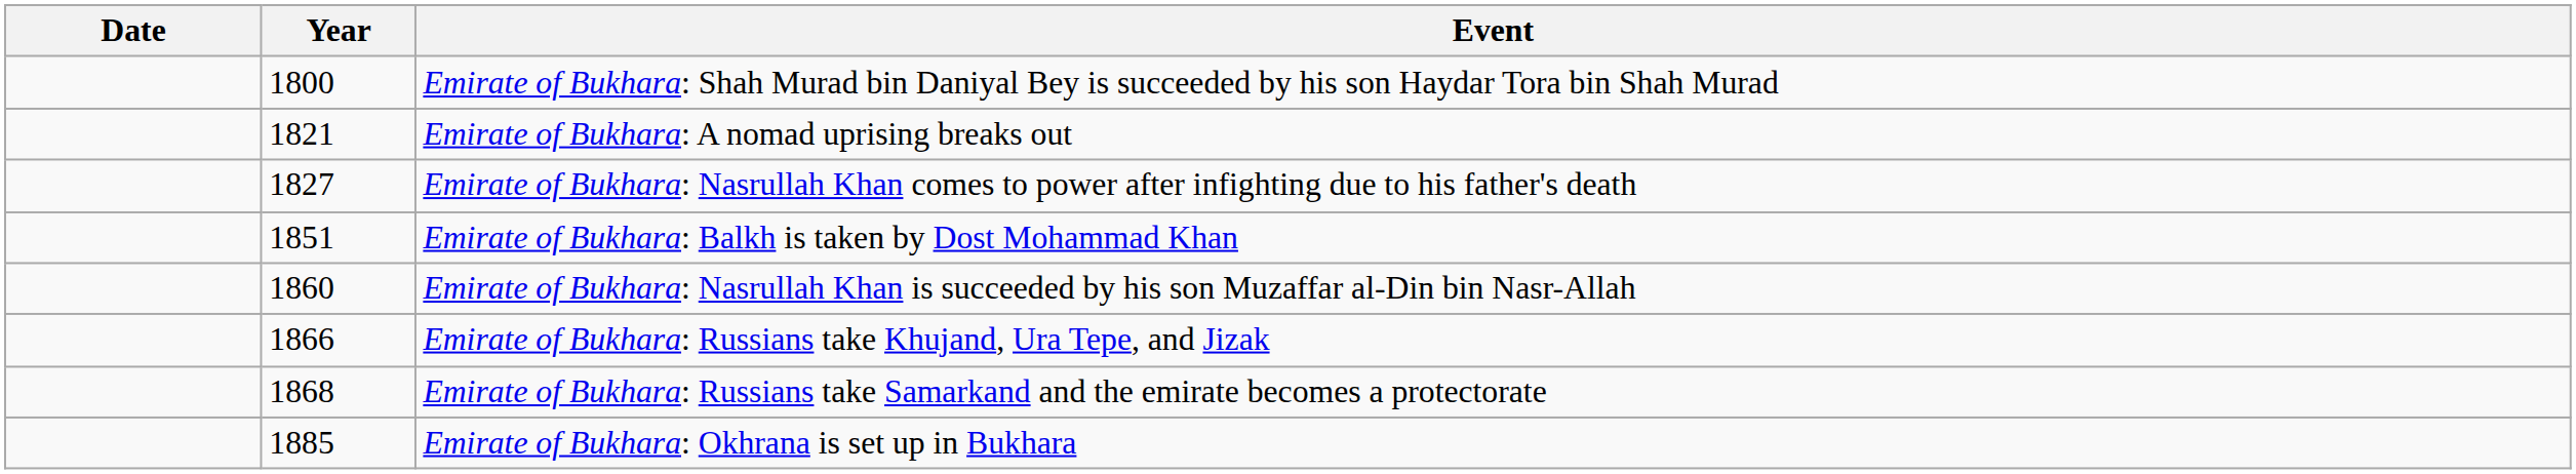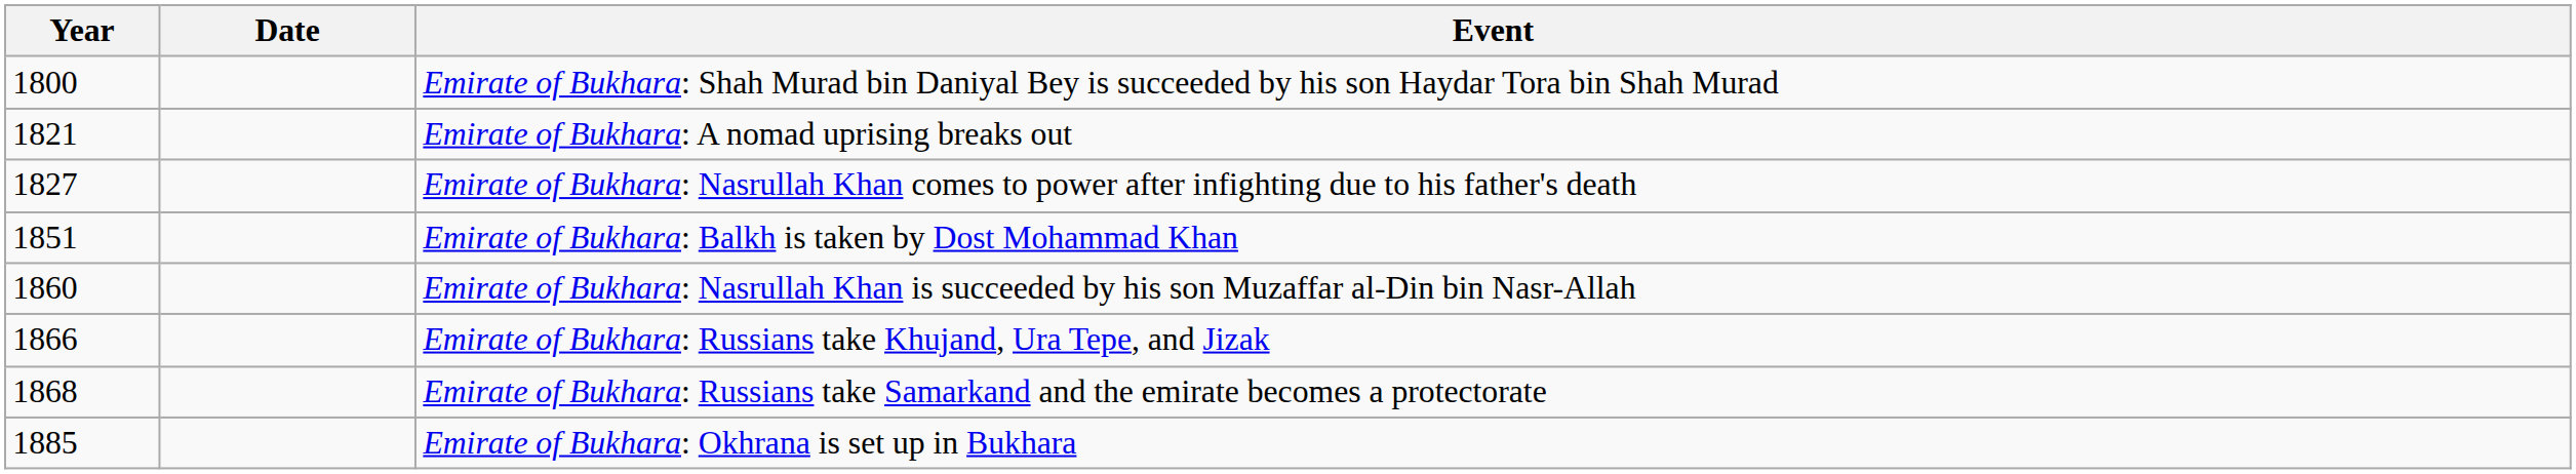 <table class="wikitable" style="width:100%;">
 <tr>
+<th style="width:6%">Year</th>
 <th style="width:10%">Date</th>
-<th style="width:6%">Year</th>
 <th>Event</th>
 </tr>
 <tr>
+<td>1800</td>
 <td></td>
-<td>1800</td>
 <td><em><a href='#'>Emirate of Bukhara</a></em>: Shah Murad bin Daniyal Bey is succeeded by his son Haydar Tora bin Shah Murad</td>
 </tr>
 <tr>
+<td>1821</td>
 <td></td>
-<td>1821</td>
 <td><em><a href='#'>Emirate of Bukhara</a></em>: A nomad uprising breaks out</td>
 </tr>
 <tr>
+<td>1827</td>
 <td></td>
-<td>1827</td>
 <td><em><a href='#'>Emirate of Bukhara</a></em>: <a href='#'>Nasrullah Khan</a> comes to power after infighting due to his father's death</td>
 </tr>
 <tr>
+<td>1851</td>
 <td></td>
-<td>1851</td>
 <td><em><a href='#'>Emirate of Bukhara</a></em>: <a href='#'>Balkh</a> is taken by <a href='#'>Dost Mohammad Khan</a></td>
 </tr>
 <tr>
+<td>1860</td>
 <td></td>
-<td>1860</td>
 <td><em><a href='#'>Emirate of Bukhara</a></em>: <a href='#'>Nasrullah Khan</a> is succeeded by his son Muzaffar al-Din bin Nasr-Allah</td>
 </tr>
 <tr>
+<td>1866</td>
 <td></td>
-<td>1866</td>
 <td><em><a href='#'>Emirate of Bukhara</a></em>: <a href='#'>Russians</a> take <a href='#'>Khujand</a>, <a href='#'>Ura Tepe</a>, and <a href='#'>Jizak</a></td>
 </tr>
 <tr>
+<td>1868</td>
 <td></td>
-<td>1868</td>
 <td><em><a href='#'>Emirate of Bukhara</a></em>: <a href='#'>Russians</a> take <a href='#'>Samarkand</a> and the emirate becomes a protectorate</td>
 </tr>
 <tr>
+<td>1885</td>
 <td></td>
-<td>1885</td>
 <td><em><a href='#'>Emirate of Bukhara</a></em>: <a href='#'>Okhrana</a> is set up in <a href='#'>Bukhara</a></td>
 </tr>
 </table>
